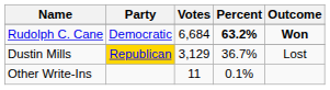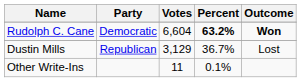 <table class="wikitable" style="text-align:center">
 <tr>
 <th>Name</th>
 <th>Party</th>
 <th>Votes</th>
 <th>Percent</th>
 <th>Outcome</th>
 </tr>
 <tr>
 </tr>
 <tr>
 <td align="left"><a href='#'>Rudolph C. Cane</a></td>
 <td><a href='#'>Democratic</a></td>
-<td>6,684</td>
+<td>6,604</td>
 <td><strong>63.2%</strong></td>
 <td><strong>Won</strong></td>
 </tr>
 <tr>
 </tr>
 <tr>
 <td align="left">Dustin Mills</td>
-<td style="background: gold;"><a href='#'>Republican</a></td>
+<td><a href='#'>Republican</a></td>
 <td>3,129</td>
 <td>36.7%</td>
 <td>Lost</td>
 </tr>
 <tr>
 <td align="left">Other Write-Ins</td>
 <td></td>
 <td>11</td>
 <td>0.1%</td>
 <td></td>
 </tr>
 </table>
